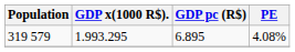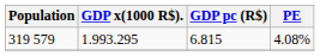 <table class="wikitable">
 <tr>
 <th>Population</th>
 <th><a href='#'>GDP</a> x(1000 R$).</th>
 <th><a href='#'>GDP pc</a> (R$)</th>
 <th><a href='#'>PE</a></th>
 </tr>
 <tr>
 <td>319 579</td>
 <td>1.993.295</td>
-<td>6.895</td>
+<td>6.815</td>
 <td>4.08%</td>
 </tr>
 <tr>
 </tr>
 </table>
